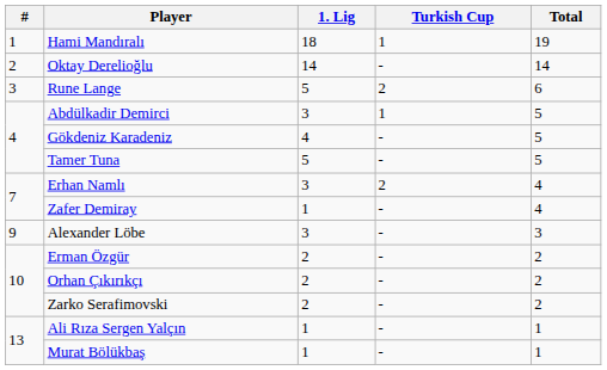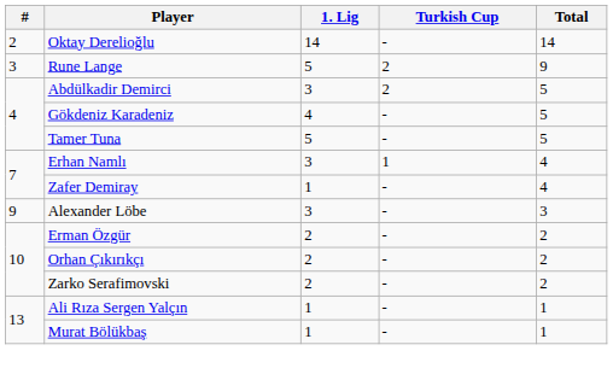 <table width=50% class="wikitable">
 <tr>
 <th>#</th>
 <th>Player</th>
 <th><a href='#'>1. Lig</a></th>
 <th><a href='#'>Turkish Cup</a></th>
 <th>Total</th>
-</tr>
-<tr>
-<td>1</td>
-<td><a href='#'>Hami Mandıralı</a></td>
-<td>18</td>
-<td>1</td>
-<td>19</td>
 </tr>
 <tr>
 <td>2</td>
 <td><a href='#'>Oktay Derelioğlu</a></td>
 <td>14</td>
 <td>-</td>
 <td>14</td>
 </tr>
 <tr>
 <td>3</td>
 <td><a href='#'>Rune Lange</a></td>
 <td>5</td>
 <td>2</td>
-<td>6</td>
+<td>9</td>
 </tr>
 <tr>
 <td rowspan="3">4</td>
 <td><a href='#'>Abdülkadir Demirci</a></td>
 <td>3</td>
-<td>1</td>
+<td>2</td>
 <td>5</td>
 </tr>
 <tr>
 <td><a href='#'>Gökdeniz Karadeniz</a></td>
 <td>4</td>
 <td>-</td>
 <td>5</td>
 </tr>
 <tr>
 <td><a href='#'>Tamer Tuna</a></td>
 <td>5</td>
 <td>-</td>
 <td>5</td>
 </tr>
 <tr>
 <td rowspan="2">7</td>
 <td><a href='#'>Erhan Namlı</a></td>
 <td>3</td>
-<td>2</td>
+<td>1</td>
 <td>4</td>
 </tr>
 <tr>
 <td><a href='#'>Zafer Demiray</a></td>
 <td>1</td>
 <td>-</td>
 <td>4</td>
 </tr>
 <tr>
 <td>9</td>
 <td>Alexander Löbe</td>
 <td>3</td>
 <td>-</td>
 <td>3</td>
 </tr>
 <tr>
 <td rowspan="3">10</td>
 <td><a href='#'>Erman Özgür</a></td>
 <td>2</td>
 <td>-</td>
 <td>2</td>
 </tr>
 <tr>
 <td><a href='#'>Orhan Çıkırıkçı</a></td>
 <td>2</td>
 <td>-</td>
 <td>2</td>
 </tr>
 <tr>
 <td>Zarko Serafimovski</td>
 <td>2</td>
 <td>-</td>
 <td>2</td>
 </tr>
 <tr>
 <td rowspan="2">13</td>
 <td><a href='#'>Ali Rıza Sergen Yalçın</a></td>
 <td>1</td>
 <td>-</td>
 <td>1</td>
 </tr>
 <tr>
 <td><a href='#'>Murat Bölükbaş</a></td>
 <td>1</td>
 <td>-</td>
 <td>1</td>
 </tr>
 </table>
